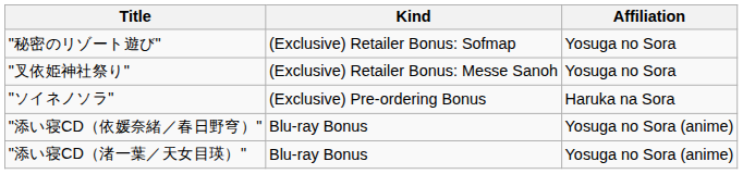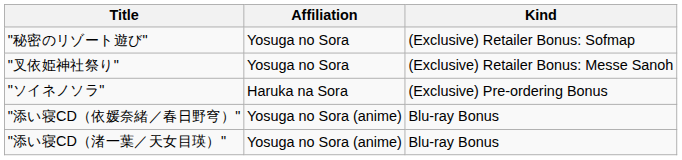 <table class="wikitable">
 <tr>
 <th>Title</th>
+<th>Affiliation</th>
 <th>Kind</th>
-<th>Affiliation</th>
 </tr>
 <tr>
 <td>"秘密のリゾート遊び"</td>
+<td>Yosuga no Sora</td>
 <td>(Exclusive) Retailer Bonus: Sofmap</td>
-<td>Yosuga no Sora</td>
 </tr>
 <tr>
 <td>"叉依姫神社祭り"</td>
+<td>Yosuga no Sora</td>
 <td>(Exclusive) Retailer Bonus: Messe Sanoh</td>
-<td>Yosuga no Sora</td>
 </tr>
 <tr>
 <td>"ソイネノソラ"</td>
+<td>Haruka na Sora</td>
 <td>(Exclusive) Pre-ordering Bonus</td>
-<td>Haruka na Sora</td>
 </tr>
 <tr>
 <td>"添い寝CD（依媛奈緒／春日野穹）"</td>
+<td>Yosuga no Sora (anime)</td>
 <td>Blu-ray Bonus</td>
-<td>Yosuga no Sora (anime)</td>
 </tr>
 <tr>
 <td>"添い寝CD（渚一葉／天女目瑛）"</td>
+<td>Yosuga no Sora (anime)</td>
 <td>Blu-ray Bonus</td>
-<td>Yosuga no Sora (anime)</td>
 </tr>
 </table>
